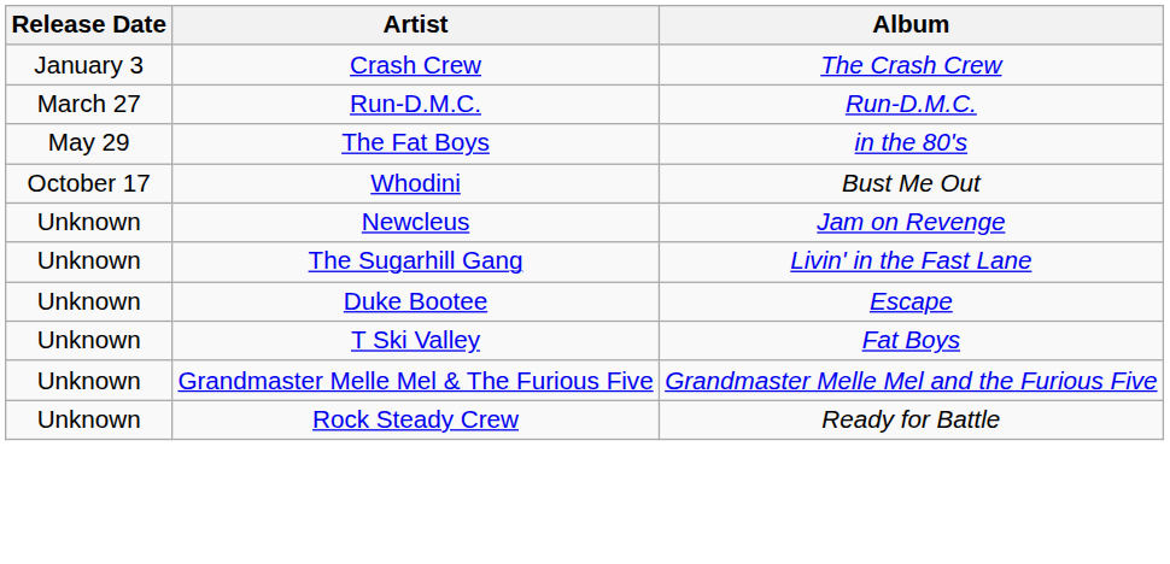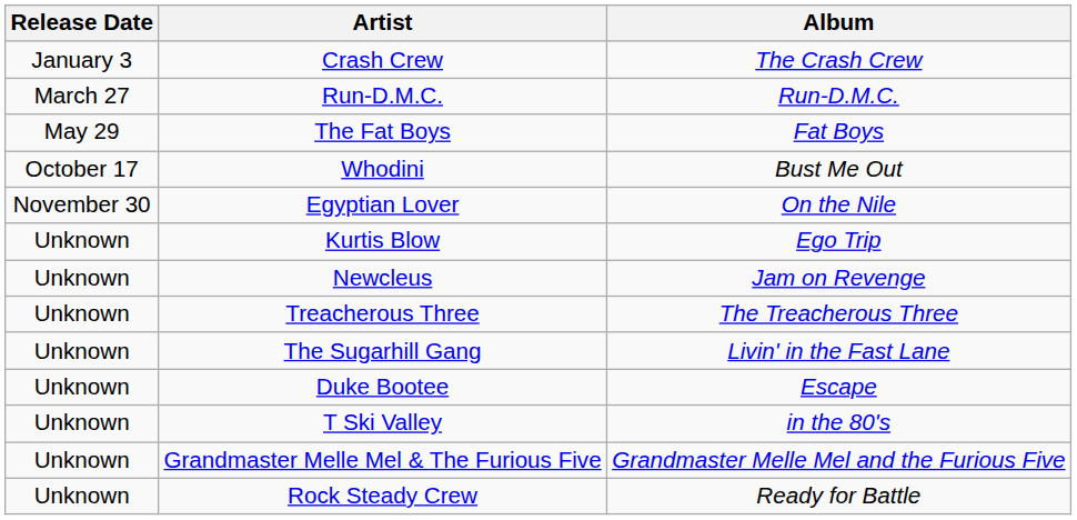 <table class="wikitable" style="text-align:center;">
 <tr>
 <th scope="col">Release Date</th>
 <th scope="col">Artist</th>
 <th scope="col">Album</th>
 </tr>
 <tr>
 <td>January 3</td>
 <td><a href='#'>Crash Crew</a></td>
 <td><em><a href='#'>The Crash Crew</a></em></td>
 </tr>
 <tr>
 <td>March 27</td>
 <td><a href='#'>Run-D.M.C.</a></td>
 <td><em><a href='#'>Run-D.M.C.</a></em></td>
 </tr>
 <tr>
 <td>May 29</td>
 <td><a href='#'>The Fat Boys</a></td>
-<td><em><a href='#'>in the 80's</a></em></td>
+<td><em><a href='#'>Fat Boys</a></em></td>
 </tr>
 <tr>
 <td>October 17</td>
 <td><a href='#'>Whodini</a></td>
 <td><em>Bust Me Out</em></td>
 </tr>
 <tr>
+<td>November 30</td>
+<td><a href='#'>Egyptian Lover</a></td>
+<td><em><a href='#'>On the Nile</a></em></td>
+</tr>
+<tr>
+<td>Unknown</td>
+<td><a href='#'>Kurtis Blow</a></td>
+<td><em><a href='#'>Ego Trip</a></em></td>
+</tr>
+<tr>
 <td>Unknown</td>
 <td><a href='#'>Newcleus</a></td>
 <td><em><a href='#'>Jam on Revenge</a></em></td>
+</tr>
+<tr>
+<td>Unknown</td>
+<td><a href='#'>Treacherous Three</a></td>
+<td><em><a href='#'>The Treacherous Three</a></em></td>
 </tr>
 <tr>
 <td>Unknown</td>
 <td><a href='#'>The Sugarhill Gang</a></td>
 <td><em><a href='#'>Livin' in the Fast Lane</a></em></td>
 </tr>
 <tr>
 <td>Unknown</td>
 <td><a href='#'>Duke Bootee</a></td>
 <td><em><a href='#'>Escape</a></em></td>
 </tr>
 <tr>
 <td>Unknown</td>
 <td><a href='#'>T Ski Valley</a></td>
-<td><em><a href='#'>Fat Boys</a></em></td>
+<td><em><a href='#'>in the 80's</a></em></td>
 </tr>
 <tr>
 <td>Unknown</td>
 <td><a href='#'> Grandmaster Melle Mel & The Furious Five</a></td>
 <td><em><a href='#'>Grandmaster Melle Mel and the Furious Five</a></em></td>
 </tr>
 <tr>
 <td>Unknown</td>
 <td><a href='#'>Rock Steady Crew</a></td>
 <td><em>Ready for Battle</em></td>
 </tr>
 </table>
